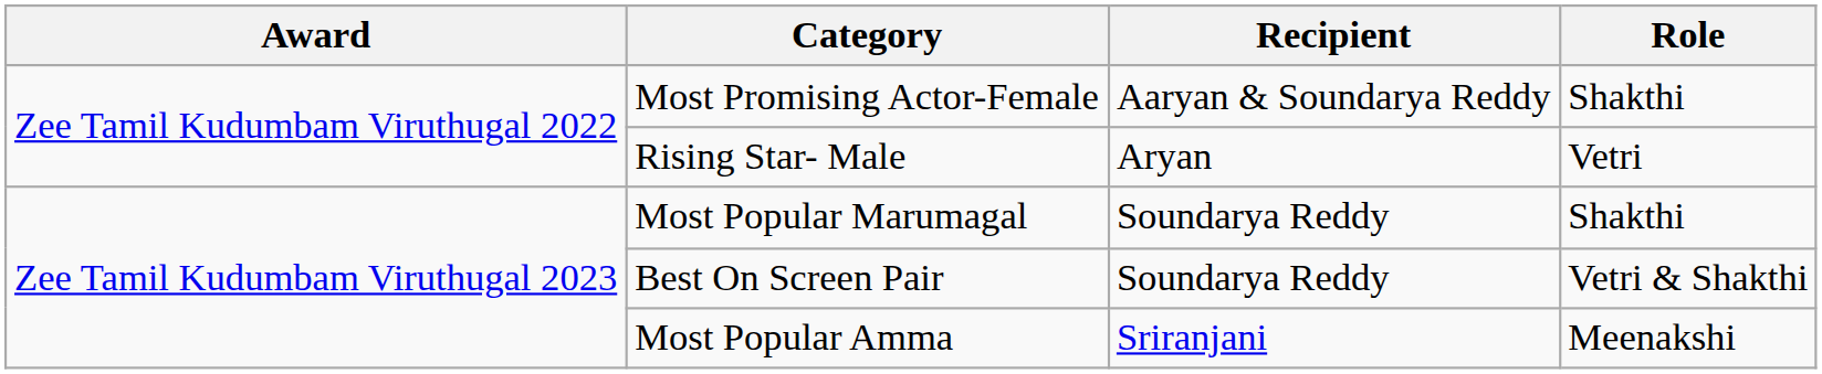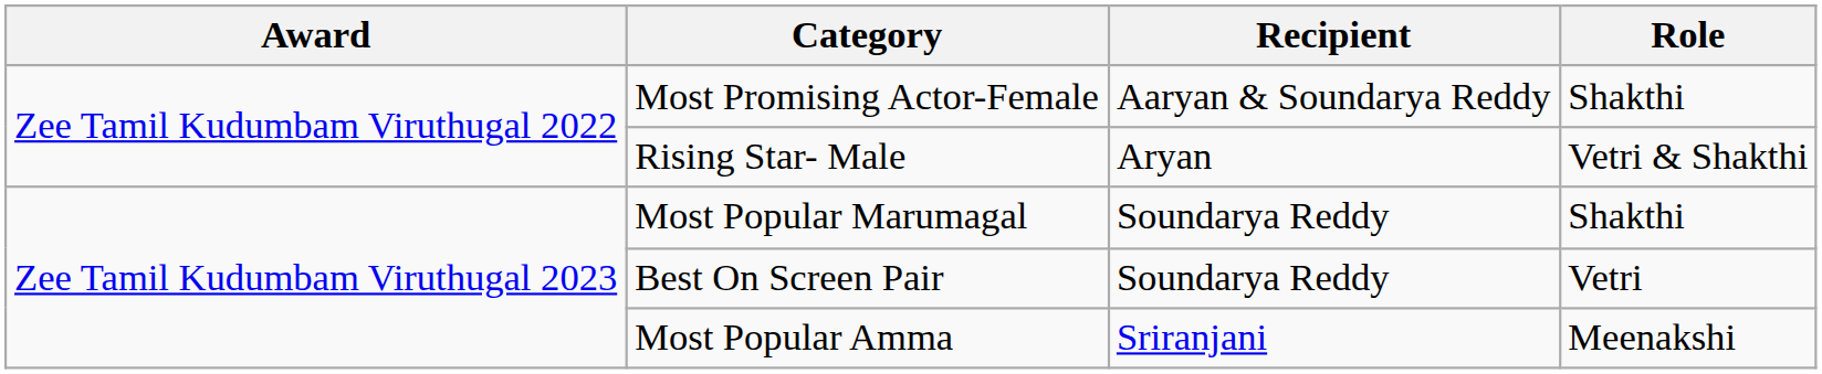 <table class="wikitable">
 <tr>
 <th>Award</th>
 <th>Category</th>
 <th>Recipient</th>
 <th>Role</th>
 </tr>
 <tr>
 <td rowspan="2"><a href='#'>Zee Tamil Kudumbam Viruthugal 2022</a></td>
 <td>Most Promising Actor-Female</td>
 <td>Aaryan & Soundarya Reddy</td>
 <td>Shakthi</td>
 </tr>
 <tr>
 <td>Rising Star- Male</td>
 <td>Aryan</td>
-<td>Vetri</td>
+<td>Vetri & Shakthi</td>
 </tr>
 <tr>
 <td rowspan="3"><a href='#'>Zee Tamil Kudumbam Viruthugal 2023</a></td>
 <td>Most Popular Marumagal</td>
 <td>Soundarya Reddy</td>
 <td>Shakthi</td>
 </tr>
 <tr>
 <td>Best On Screen Pair</td>
 <td>Soundarya Reddy</td>
-<td>Vetri & Shakthi</td>
+<td>Vetri</td>
 </tr>
 <tr>
 <td>Most Popular Amma</td>
 <td><a href='#'>Sriranjani</a></td>
 <td>Meenakshi</td>
 </tr>
 </table>
